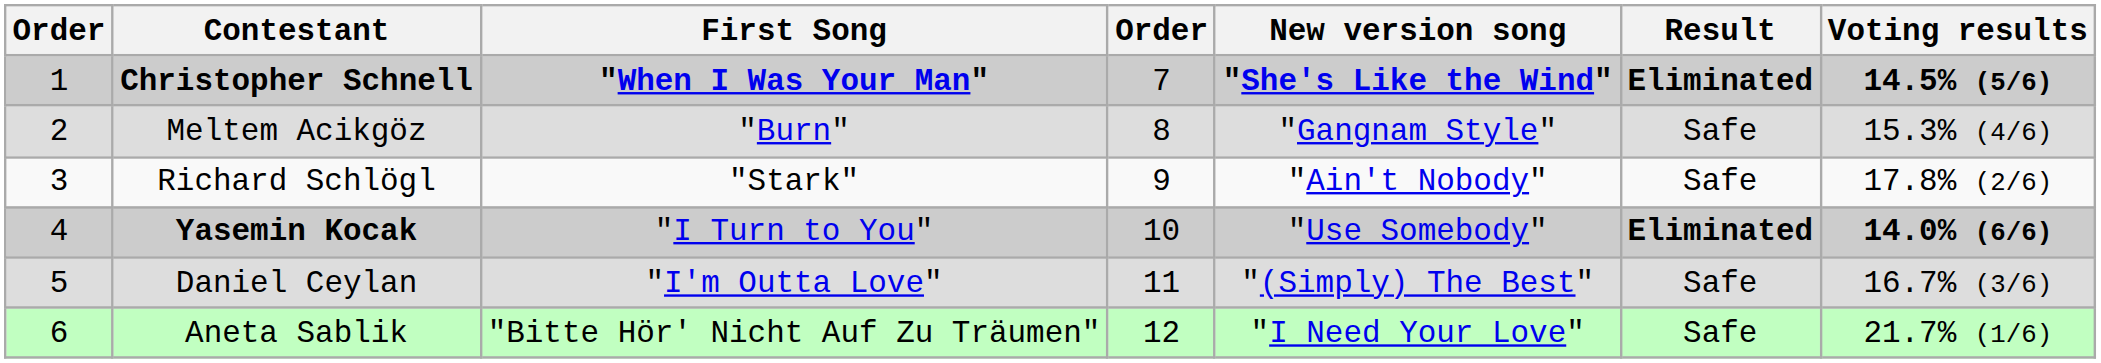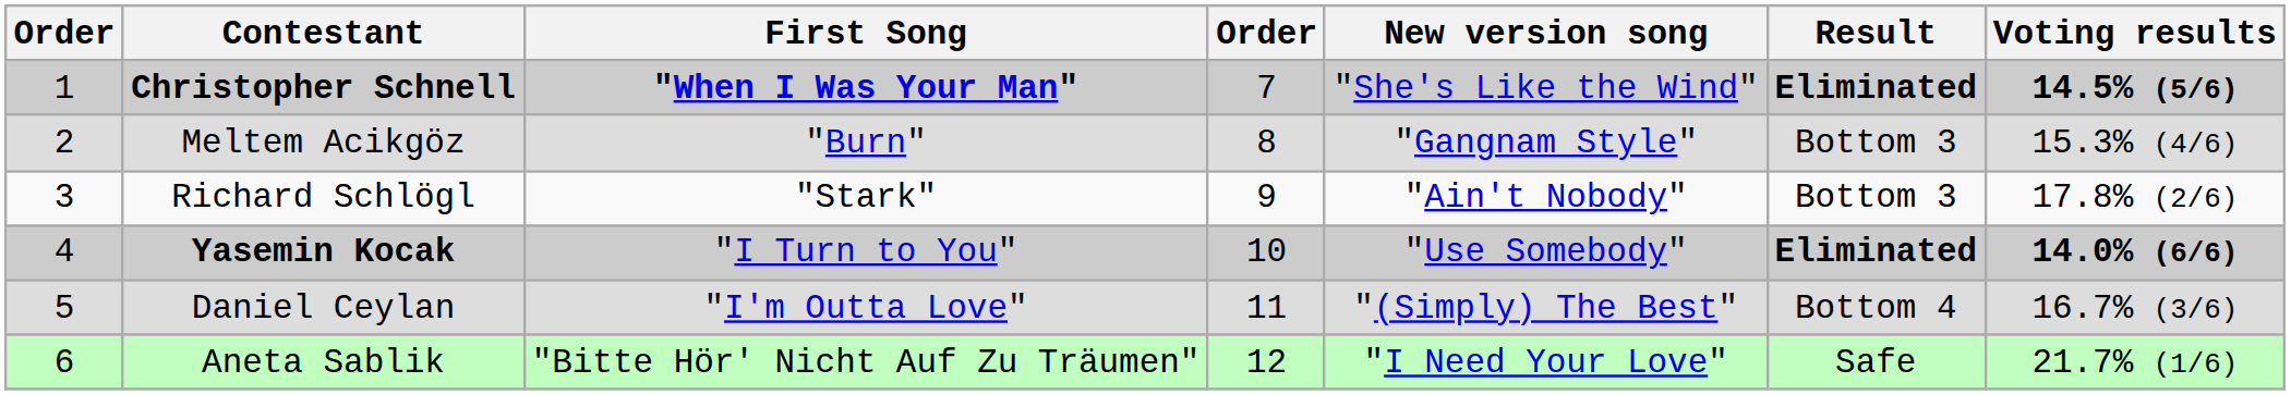 <table class="wikitable" style="text-align:center;">
 <tr>
 <th>Order</th>
 <th>Contestant</th>
 <th>First Song</th>
 <th>Order</th>
 <th>New version song</th>
 <th>Result</th>
 <th>Voting results</th>
 </tr>
 <tr style="background:#ccc;">
 <td>1</td>
 <td><strong>Christopher Schnell</strong></td>
 <td><strong>"<a href='#'>When I Was Your Man</a>"</strong></td>
 <td>7</td>
-<td><strong>"<a href='#'>She's Like the Wind</a>"</strong></td>
+<td>"<a href='#'>She's Like the Wind</a>"</td>
 <td><strong>Eliminated</strong></td>
 <td><strong>14.5% <small>(5/6)</small></strong></td>
 </tr>
 <tr style="background:#ddd;">
 <td>2</td>
 <td>Meltem Acikgöz</td>
 <td>"<a href='#'>Burn</a>"</td>
 <td>8</td>
 <td>"<a href='#'>Gangnam Style</a>"</td>
-<td>Safe</td>
+<td>Bottom 3</td>
 <td>15.3% <small>(4/6)</small></td>
 </tr>
 <tr>
 <td>3</td>
 <td>Richard Schlögl</td>
 <td>"Stark"</td>
 <td>9</td>
 <td>"<a href='#'>Ain't Nobody</a>"</td>
-<td>Safe</td>
+<td>Bottom 3</td>
 <td>17.8% <small>(2/6)</small></td>
 </tr>
 <tr style="background:#ccc;">
 <td>4</td>
 <td><strong>Yasemin Kocak</strong></td>
 <td>"<a href='#'>I Turn to You</a>"</td>
 <td>10</td>
 <td>"<a href='#'>Use Somebody</a>"</td>
 <td><strong>Eliminated</strong></td>
 <td><strong>14.0% <small>(6/6)</small></strong></td>
 </tr>
 <tr style="background:#ddd;">
 <td>5</td>
 <td>Daniel Ceylan</td>
 <td>"<a href='#'>I'm Outta Love</a>"</td>
 <td>11</td>
 <td>"<a href='#'>(Simply) The Best</a>"</td>
-<td>Safe</td>
+<td>Bottom 4</td>
 <td>16.7% <small>(3/6)</small></td>
 </tr>
 <tr bgcolor="#c1ffc1">
 <td>6</td>
 <td>Aneta Sablik</td>
 <td>"Bitte Hör' Nicht Auf Zu Träumen"</td>
 <td>12</td>
 <td>"<a href='#'>I Need Your Love</a>"</td>
 <td>Safe</td>
 <td>21.7% <small>(1/6)</small></td>
 </tr>
 </table>
